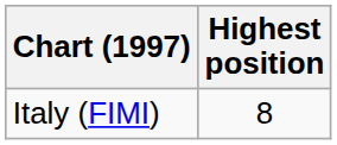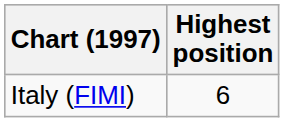 <table class="wikitable">
 <tr>
 <th>Chart (1997)</th>
 <th>Highest<br>position</th>
 </tr>
 <tr>
 <td>Italy (<a href='#'>FIMI</a>)</td>
-<td align="center">8</td>
+<td align="center">6</td>
 </tr>
 </table>
